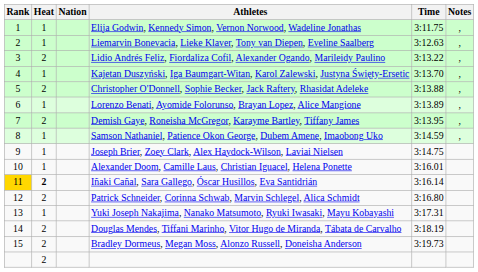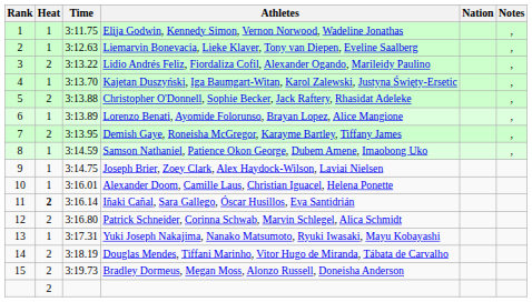 <table class="wikitable sortable" style="text-align:center">
 <tr>
 <th scope="col">Rank</th>
 <th scope="col">Heat</th>
+<th scope="col">Time</th>
+<th scope="col">Athletes</th>
 <th scope="col">Nation</th>
-<th scope="col">Athletes</th>
-<th scope="col">Time</th>
 <th scope="col">Notes</th>
 </tr>
 <tr bgcolor=ccffcc>
 <td>1</td>
 <td>1</td>
+<td>3:11.75</td>
+<td align=left><a href='#'>Elija Godwin</a>, <a href='#'>Kennedy Simon</a>, <a href='#'>Vernon Norwood</a>, <a href='#'>Wadeline Jonathas</a></td>
 <td align=left></td>
-<td align=left><a href='#'>Elija Godwin</a>, <a href='#'>Kennedy Simon</a>, <a href='#'>Vernon Norwood</a>, <a href='#'>Wadeline Jonathas</a></td>
-<td>3:11.75</td>
 <td>, </td>
 </tr>
 <tr bgcolor=ccffcc>
 <td>2</td>
 <td>1</td>
+<td>3:12.63</td>
+<td align=left><a href='#'>Liemarvin Bonevacia</a>, <a href='#'>Lieke Klaver</a>, <a href='#'>Tony van Diepen</a>, <a href='#'>Eveline Saalberg</a></td>
 <td align=left></td>
-<td align=left><a href='#'>Liemarvin Bonevacia</a>, <a href='#'>Lieke Klaver</a>, <a href='#'>Tony van Diepen</a>, <a href='#'>Eveline Saalberg</a></td>
-<td>3:12.63</td>
 <td>, </td>
 </tr>
 <tr bgcolor=ccffcc>
 <td>3</td>
 <td>2</td>
+<td>3:13.22</td>
+<td align=left><a href='#'>Lidio Andrés Feliz</a>, <a href='#'>Fiordaliza Cofil</a>, <a href='#'>Alexander Ogando</a>, <a href='#'>Marileidy Paulino</a></td>
 <td align=left></td>
-<td align=left><a href='#'>Lidio Andrés Feliz</a>, <a href='#'>Fiordaliza Cofil</a>, <a href='#'>Alexander Ogando</a>, <a href='#'>Marileidy Paulino</a></td>
-<td>3:13.22</td>
 <td>, </td>
 </tr>
 <tr bgcolor=ccffcc>
 <td>4</td>
 <td>1</td>
+<td>3:13.70</td>
+<td align=left><a href='#'>Kajetan Duszyński</a>, <a href='#'>Iga Baumgart-Witan</a>, <a href='#'>Karol Zalewski</a>, <a href='#'>Justyna Święty-Ersetic</a></td>
 <td align=left></td>
-<td align=left><a href='#'>Kajetan Duszyński</a>, <a href='#'>Iga Baumgart-Witan</a>, <a href='#'>Karol Zalewski</a>, <a href='#'>Justyna Święty-Ersetic</a></td>
-<td>3:13.70</td>
 <td>, </td>
 </tr>
 <tr bgcolor=ccffcc>
 <td>5</td>
 <td>2</td>
+<td>3:13.88</td>
+<td align=left><a href='#'>Christopher O'Donnell</a>, <a href='#'>Sophie Becker</a>, <a href='#'>Jack Raftery</a>, <a href='#'>Rhasidat Adeleke</a></td>
 <td align=left></td>
-<td align=left><a href='#'>Christopher O'Donnell</a>, <a href='#'>Sophie Becker</a>, <a href='#'>Jack Raftery</a>, <a href='#'>Rhasidat Adeleke</a></td>
-<td>3:13.88</td>
 <td>, </td>
 </tr>
 <tr bgcolor=ddffdd>
 <td>6</td>
 <td>1</td>
+<td>3:13.89</td>
+<td align=left><a href='#'>Lorenzo Benati</a>, <a href='#'>Ayomide Folorunso</a>, <a href='#'>Brayan Lopez</a>, <a href='#'>Alice Mangione</a></td>
 <td align=left></td>
-<td align=left><a href='#'>Lorenzo Benati</a>, <a href='#'>Ayomide Folorunso</a>, <a href='#'>Brayan Lopez</a>, <a href='#'>Alice Mangione</a></td>
-<td>3:13.89</td>
 <td>, </td>
 </tr>
 <tr bgcolor=ccffcc>
 <td>7</td>
 <td>2</td>
+<td>3:13.95</td>
+<td align=left><a href='#'>Demish Gaye</a>, <a href='#'>Roneisha McGregor</a>, <a href='#'>Karayme Bartley</a>, <a href='#'>Tiffany James</a></td>
 <td align=left></td>
-<td align=left><a href='#'>Demish Gaye</a>, <a href='#'>Roneisha McGregor</a>, <a href='#'>Karayme Bartley</a>, <a href='#'>Tiffany James</a></td>
-<td>3:13.95</td>
 <td>, </td>
 </tr>
 <tr bgcolor=ddffdd>
 <td>8</td>
 <td>1</td>
+<td>3:14.59</td>
+<td align=left><a href='#'>Samson Nathaniel</a>, <a href='#'>Patience Okon George</a>, <a href='#'>Dubem Amene</a>, <a href='#'>Imaobong Uko</a></td>
 <td align=left></td>
-<td align=left><a href='#'>Samson Nathaniel</a>, <a href='#'>Patience Okon George</a>, <a href='#'>Dubem Amene</a>, <a href='#'>Imaobong Uko</a></td>
-<td>3:14.59</td>
 <td>, </td>
 </tr>
 <tr>
 <td>9</td>
 <td>1</td>
+<td>3:14.75</td>
+<td align=left><a href='#'>Joseph Brier</a>, <a href='#'>Zoey Clark</a>, <a href='#'>Alex Haydock-Wilson</a>, <a href='#'>Laviai Nielsen</a></td>
 <td align=left></td>
-<td align=left><a href='#'>Joseph Brier</a>, <a href='#'>Zoey Clark</a>, <a href='#'>Alex Haydock-Wilson</a>, <a href='#'>Laviai Nielsen</a></td>
-<td>3:14.75</td>
 <td></td>
 </tr>
 <tr>
 <td>10</td>
 <td>1</td>
+<td>3:16.01</td>
+<td align=left><a href='#'>Alexander Doom</a>, <a href='#'>Camille Laus</a>, <a href='#'>Christian Iguacel</a>, <a href='#'>Helena Ponette</a></td>
 <td align=left></td>
-<td align=left><a href='#'>Alexander Doom</a>, <a href='#'>Camille Laus</a>, <a href='#'>Christian Iguacel</a>, <a href='#'>Helena Ponette</a></td>
-<td>3:16.01</td>
 <td></td>
 </tr>
 <tr>
-<td style="background: gold;">11</td>
+<td>11</td>
 <td><strong>2</strong></td>
+<td>3:16.14</td>
+<td align=left><a href='#'>Iñaki Cañal</a>, <a href='#'>Sara Gallego</a>, <a href='#'>Óscar Husillos</a>, <a href='#'>Eva Santidrián</a></td>
 <td align=left></td>
-<td align=left><a href='#'>Iñaki Cañal</a>, <a href='#'>Sara Gallego</a>, <a href='#'>Óscar Husillos</a>, <a href='#'>Eva Santidrián</a></td>
-<td>3:16.14</td>
 <td></td>
 </tr>
 <tr>
 <td>12</td>
 <td>2</td>
+<td>3:16.80</td>
+<td align=left><a href='#'>Patrick Schneider</a>, <a href='#'>Corinna Schwab</a>, <a href='#'>Marvin Schlegel</a>, <a href='#'>Alica Schmidt</a></td>
 <td align=left></td>
-<td align=left><a href='#'>Patrick Schneider</a>, <a href='#'>Corinna Schwab</a>, <a href='#'>Marvin Schlegel</a>, <a href='#'>Alica Schmidt</a></td>
-<td>3:16.80</td>
 <td></td>
 </tr>
 <tr>
 <td>13</td>
 <td>1</td>
+<td>3:17.31</td>
+<td align=left><a href='#'>Yuki Joseph Nakajima</a>, <a href='#'>Nanako Matsumoto</a>, <a href='#'>Ryuki Iwasaki</a>, <a href='#'>Mayu Kobayashi</a></td>
 <td align=left></td>
-<td align=left><a href='#'>Yuki Joseph Nakajima</a>, <a href='#'>Nanako Matsumoto</a>, <a href='#'>Ryuki Iwasaki</a>, <a href='#'>Mayu Kobayashi</a></td>
-<td>3:17.31</td>
 <td></td>
 </tr>
 <tr>
 <td>14</td>
 <td>2</td>
+<td>3:18.19</td>
+<td align=left><a href='#'>Douglas Mendes</a>, <a href='#'>Tiffani Marinho</a>, <a href='#'>Vitor Hugo de Miranda</a>, <a href='#'>Tábata de Carvalho</a></td>
 <td align=left></td>
-<td align=left><a href='#'>Douglas Mendes</a>, <a href='#'>Tiffani Marinho</a>, <a href='#'>Vitor Hugo de Miranda</a>, <a href='#'>Tábata de Carvalho</a></td>
-<td>3:18.19</td>
 <td></td>
 </tr>
 <tr>
 <td>15</td>
 <td>2</td>
+<td>3:19.73</td>
+<td align=left><a href='#'>Bradley Dormeus</a>, <a href='#'>Megan Moss</a>, <a href='#'>Alonzo Russell</a>, <a href='#'>Doneisha Anderson</a></td>
 <td align=left></td>
-<td align=left><a href='#'>Bradley Dormeus</a>, <a href='#'>Megan Moss</a>, <a href='#'>Alonzo Russell</a>, <a href='#'>Doneisha Anderson</a></td>
-<td>3:19.73</td>
 <td></td>
 </tr>
 <tr>
 <td></td>
 <td>2</td>
+<td></td>
 <td align=left></td>
 <td align=left></td>
 <td></td>
-<td></td>
 </tr>
 </table>
